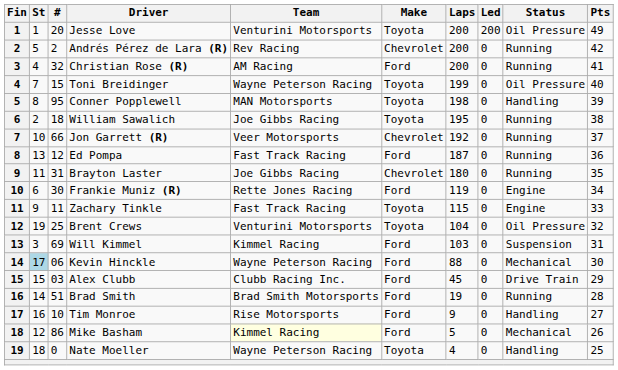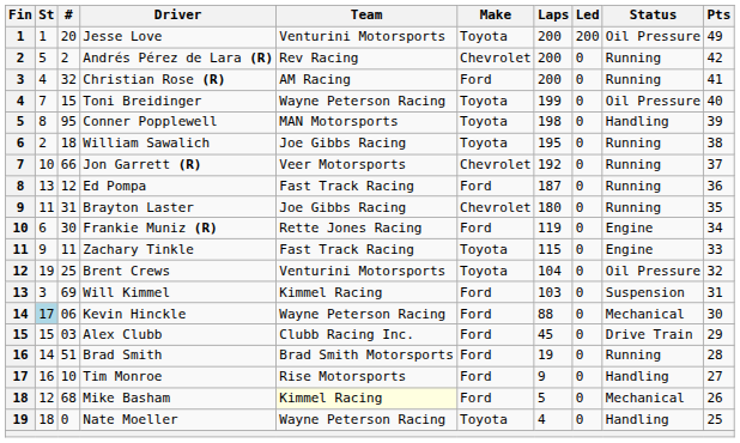 <table class="wikitable" style="font-size:95%">
 <tr>
 <th>Fin</th>
 <th>St</th>
 <th>#</th>
 <th>Driver</th>
 <th>Team</th>
 <th>Make</th>
 <th>Laps</th>
 <th>Led</th>
 <th>Status</th>
 <th>Pts</th>
 </tr>
 <tr>
 <th>1</th>
 <td>1</td>
 <td>20</td>
 <td>Jesse Love</td>
 <td>Venturini Motorsports</td>
 <td>Toyota</td>
 <td>200</td>
 <td>200</td>
 <td>Oil Pressure</td>
 <td>49</td>
 </tr>
 <tr>
 <th>2</th>
 <td>5</td>
 <td>2</td>
 <td>Andrés Pérez de Lara <strong>(R)</strong></td>
 <td>Rev Racing</td>
 <td>Chevrolet</td>
 <td>200</td>
 <td>0</td>
 <td>Running</td>
 <td>42</td>
 </tr>
 <tr>
 <th>3</th>
 <td>4</td>
 <td>32</td>
 <td>Christian Rose <strong>(R)</strong></td>
 <td>AM Racing</td>
 <td>Ford</td>
 <td>200</td>
 <td>0</td>
 <td>Running</td>
 <td>41</td>
 </tr>
 <tr>
 <th>4</th>
 <td>7</td>
 <td>15</td>
 <td>Toni Breidinger</td>
 <td>Wayne Peterson Racing</td>
 <td>Toyota</td>
 <td>199</td>
 <td>0</td>
 <td>Oil Pressure</td>
 <td>40</td>
 </tr>
 <tr>
 <th>5</th>
 <td>8</td>
 <td>95</td>
 <td>Conner Popplewell</td>
 <td>MAN Motorsports</td>
 <td>Toyota</td>
 <td>198</td>
 <td>0</td>
 <td>Handling</td>
 <td>39</td>
 </tr>
 <tr>
 <th>6</th>
 <td>2</td>
 <td>18</td>
 <td>William Sawalich</td>
 <td>Joe Gibbs Racing</td>
 <td>Toyota</td>
 <td>195</td>
 <td>0</td>
 <td>Running</td>
 <td>38</td>
 </tr>
 <tr>
 <th>7</th>
 <td>10</td>
 <td>66</td>
 <td>Jon Garrett <strong>(R)</strong></td>
 <td>Veer Motorsports</td>
 <td>Chevrolet</td>
 <td>192</td>
 <td>0</td>
 <td>Running</td>
 <td>37</td>
 </tr>
 <tr>
 <th>8</th>
 <td>13</td>
 <td>12</td>
 <td>Ed Pompa</td>
 <td>Fast Track Racing</td>
 <td>Ford</td>
 <td>187</td>
 <td>0</td>
 <td>Running</td>
 <td>36</td>
 </tr>
 <tr>
 <th>9</th>
 <td>11</td>
 <td>31</td>
 <td>Brayton Laster</td>
 <td>Joe Gibbs Racing</td>
 <td>Chevrolet</td>
 <td>180</td>
 <td>0</td>
 <td>Running</td>
 <td>35</td>
 </tr>
 <tr>
 <th>10</th>
 <td>6</td>
 <td>30</td>
 <td>Frankie Muniz <strong>(R)</strong></td>
 <td>Rette Jones Racing</td>
 <td>Ford</td>
 <td>119</td>
 <td>0</td>
 <td>Engine</td>
 <td>34</td>
 </tr>
 <tr>
 <th>11</th>
 <td>9</td>
 <td>11</td>
 <td>Zachary Tinkle</td>
 <td>Fast Track Racing</td>
 <td>Toyota</td>
 <td>115</td>
 <td>0</td>
 <td>Engine</td>
 <td>33</td>
 </tr>
 <tr>
 <th>12</th>
 <td>19</td>
 <td>25</td>
 <td>Brent Crews</td>
 <td>Venturini Motorsports</td>
 <td>Toyota</td>
 <td>104</td>
 <td>0</td>
 <td>Oil Pressure</td>
 <td>32</td>
 </tr>
 <tr>
 <th>13</th>
 <td>3</td>
 <td>69</td>
 <td>Will Kimmel</td>
 <td>Kimmel Racing</td>
 <td>Ford</td>
 <td>103</td>
 <td>0</td>
 <td>Suspension</td>
 <td>31</td>
 </tr>
 <tr>
 <th>14</th>
 <td style="background: lightblue;">17</td>
 <td>06</td>
 <td>Kevin Hinckle</td>
 <td>Wayne Peterson Racing</td>
 <td>Ford</td>
 <td>88</td>
 <td>0</td>
 <td>Mechanical</td>
 <td>30</td>
 </tr>
 <tr>
 <th>15</th>
 <td>15</td>
 <td>03</td>
 <td>Alex Clubb</td>
 <td>Clubb Racing Inc.</td>
 <td>Ford</td>
 <td>45</td>
 <td>0</td>
 <td>Drive Train</td>
 <td>29</td>
 </tr>
 <tr>
 <th>16</th>
 <td>14</td>
 <td>51</td>
 <td>Brad Smith</td>
 <td>Brad Smith Motorsports</td>
 <td>Ford</td>
 <td>19</td>
 <td>0</td>
 <td>Running</td>
 <td>28</td>
 </tr>
 <tr>
 <th>17</th>
 <td>16</td>
 <td>10</td>
 <td>Tim Monroe</td>
 <td>Rise Motorsports</td>
 <td>Ford</td>
 <td>9</td>
 <td>0</td>
 <td>Handling</td>
 <td>27</td>
 </tr>
 <tr>
 <th>18</th>
 <td>12</td>
-<td>86</td>
+<td>68</td>
 <td>Mike Basham</td>
 <td style="background: lightyellow;">Kimmel Racing</td>
 <td>Ford</td>
 <td>5</td>
 <td>0</td>
 <td>Mechanical</td>
 <td>26</td>
 </tr>
 <tr>
 <th>19</th>
 <td>18</td>
 <td>0</td>
 <td>Nate Moeller</td>
 <td>Wayne Peterson Racing</td>
 <td>Toyota</td>
 <td>4</td>
 <td>0</td>
 <td>Handling</td>
 <td>25</td>
 </tr>
 <tr>
 <th colspan="10"></th>
 </tr>
 </table>
